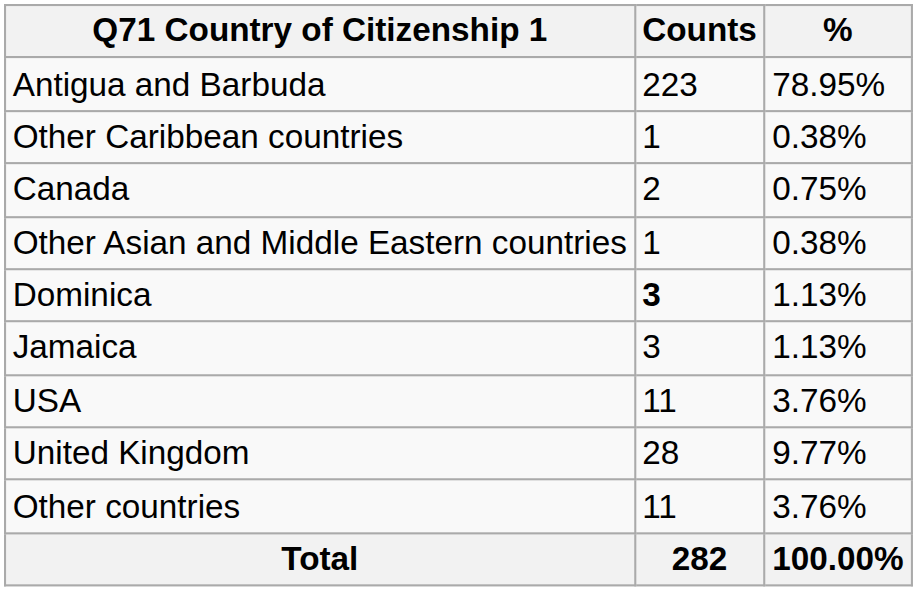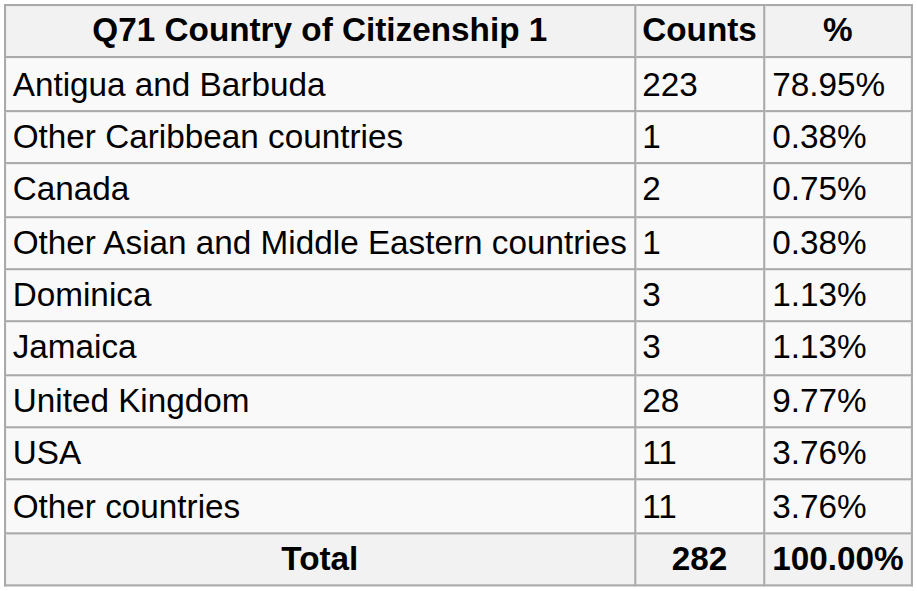 <table class="wikitable sortable">
 <tr>
 <th>Q71 Country of Citizenship 1</th>
 <th>Counts</th>
 <th>%</th>
 </tr>
 <tr>
 <td>Antigua and Barbuda</td>
 <td>223</td>
 <td>78.95%</td>
 </tr>
 <tr>
 <td>Other Caribbean countries</td>
 <td>1</td>
 <td>0.38%</td>
 </tr>
 <tr>
 <td>Canada</td>
 <td>2</td>
 <td>0.75%</td>
 </tr>
 <tr>
 <td>Other Asian and Middle Eastern countries</td>
 <td>1</td>
 <td>0.38%</td>
 </tr>
 <tr>
 <td>Dominica</td>
-<td><strong>3</strong></td>
+<td>3</td>
 <td>1.13%</td>
 </tr>
 <tr>
 <td>Jamaica</td>
 <td>3</td>
 <td>1.13%</td>
 </tr>
 <tr>
+<td>United Kingdom</td>
+<td>28</td>
+<td>9.77%</td>
+</tr>
+<tr>
 <td>USA</td>
 <td>11</td>
 <td>3.76%</td>
-</tr>
-<tr>
-<td>United Kingdom</td>
-<td>28</td>
-<td>9.77%</td>
 </tr>
 <tr>
 <td>Other countries</td>
 <td>11</td>
 <td>3.76%</td>
 </tr>
 <tr>
 <th>Total</th>
 <th>282</th>
 <th>100.00%</th>
 </tr>
 </table>
